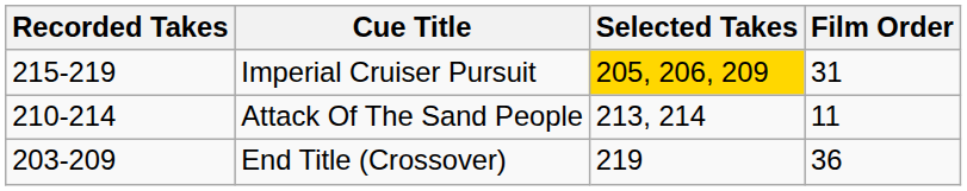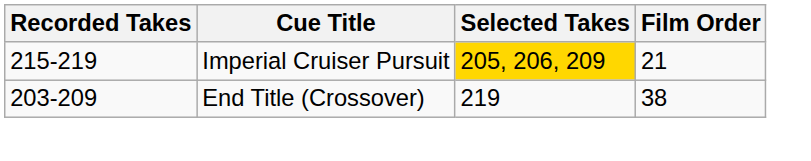 <table class="wikitable">
 <tr>
 <th>Recorded Takes</th>
 <th>Cue Title</th>
 <th>Selected Takes</th>
 <th>Film Order</th>
 </tr>
 <tr>
 <td>215-219</td>
 <td>Imperial Cruiser Pursuit</td>
 <td style="background: gold;">205, 206, 209</td>
-<td>31</td>
-</tr>
-<tr>
-<td>210-214</td>
-<td>Attack Of The Sand People</td>
-<td>213, 214</td>
-<td>11</td>
+<td>21</td>
 </tr>
 <tr>
 <td>203-209</td>
 <td>End Title (Crossover)</td>
 <td>219</td>
-<td>36</td>
+<td>38</td>
 </tr>
 </table>
